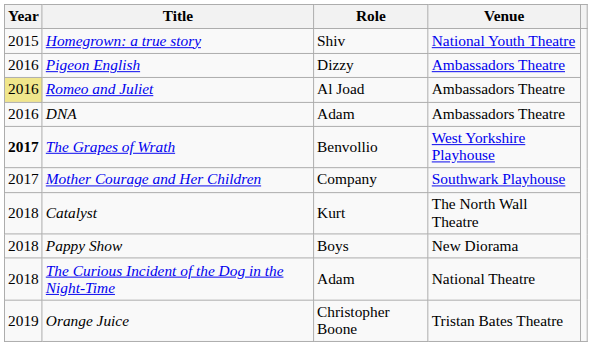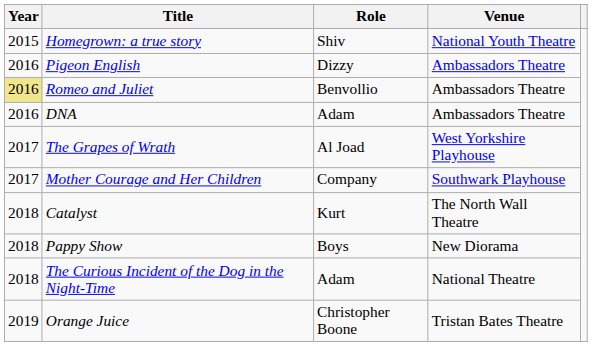 <table class="wikitable">
 <tr>
 <th>Year</th>
 <th>Title</th>
 <th>Role</th>
 <th>Venue</th>
 <th></th>
 </tr>
 <tr>
 <td>2015</td>
 <td><em><a href='#'>Homegrown: a true story</a></em></td>
 <td>Shiv</td>
 <td><a href='#'>National Youth Theatre</a></td>
 <td rowspan="10" align="center"></td>
 </tr>
 <tr>
 <td>2016</td>
 <td><em><a href='#'>Pigeon English</a></em></td>
 <td>Dizzy</td>
 <td><a href='#'>Ambassadors Theatre</a></td>
 </tr>
 <tr>
 <td style="background: khaki;">2016</td>
 <td><em><a href='#'>Romeo and Juliet</a></em></td>
-<td>Al Joad</td>
+<td>Benvollio</td>
 <td>Ambassadors Theatre</td>
 </tr>
 <tr>
 <td>2016</td>
 <td><em>DNA</em></td>
 <td>Adam</td>
 <td>Ambassadors Theatre</td>
 </tr>
 <tr>
-<td><strong>2017</strong></td>
+<td>2017</td>
 <td><em><a href='#'>The Grapes of Wrath</a></em></td>
-<td>Benvollio</td>
+<td>Al Joad</td>
 <td><a href='#'>West Yorkshire Playhouse</a></td>
 </tr>
 <tr>
 <td>2017</td>
 <td><em><a href='#'>Mother Courage and Her Children</a></em></td>
 <td>Company</td>
 <td><a href='#'>Southwark Playhouse</a></td>
 </tr>
 <tr>
 <td>2018</td>
 <td><em>Catalyst</em></td>
 <td>Kurt</td>
 <td>The North Wall Theatre</td>
 </tr>
 <tr>
 <td>2018</td>
 <td><em>Pappy Show</em></td>
 <td>Boys</td>
 <td>New Diorama</td>
 </tr>
 <tr>
 <td>2018</td>
 <td><em><a href='#'>The Curious Incident of the Dog in the Night-Time</a></em></td>
 <td>Adam</td>
 <td>National Theatre</td>
 </tr>
 <tr>
 <td>2019</td>
 <td><em>Orange Juice</em></td>
 <td>Christopher Boone</td>
 <td>Tristan Bates Theatre</td>
 </tr>
 </table>
